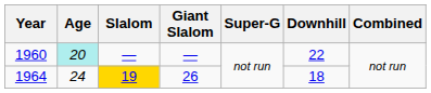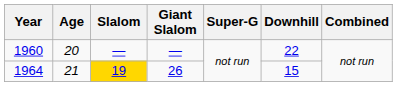 <table class=wikitable style="text-align:center">
 <tr>
 <th>  Year  </th>
 <th> Age </th>
 <th> Slalom </th>
 <th>Giant<br> Slalom </th>
 <th>Super-G</th>
 <th>Downhill</th>
 <th>Combined</th>
 </tr>
 <tr>
 <td><a href='#'>1960</a></td>
-<td style="background: paleturquoise;"><em>20</em></td>
+<td><em>20</em></td>
 <td><a href='#'>—</a></td>
 <td><a href='#'>—</a></td>
 <td rowspan=2><small><em>not run</em></small></td>
 <td><a href='#'>22</a></td>
 <td rowspan=2><small><em>not run</em></small></td>
 </tr>
 <tr>
 <td><a href='#'>1964</a></td>
-<td><em>24</em></td>
+<td><em>21</em></td>
 <td style="background: gold;"><a href='#'>19</a></td>
 <td><a href='#'>26</a></td>
-<td><a href='#'>18</a></td>
+<td><a href='#'>15</a></td>
 </tr>
 </table>
